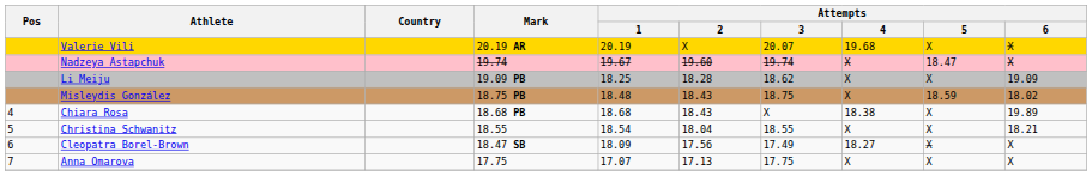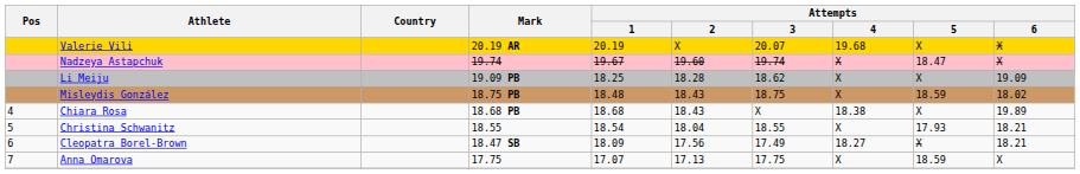 <table class="wikitable" width=70%>
 <tr>
 <th rowspan=2>Pos</th>
 <th rowspan=2>Athlete</th>
 <th rowspan=2>Country</th>
 <th rowspan=2>Mark</th>
 <th colspan=6>Attempts</th>
 </tr>
 <tr>
 <th>1</th>
 <th>2</th>
 <th>3</th>
 <th>4</th>
 <th>5</th>
 <th>6</th>
 </tr>
 <tr bgcolor=gold>
 <td></td>
 <td><a href='#'>Valerie Vili</a></td>
 <td></td>
 <td>20.19 <strong>AR</strong></td>
 <td>20.19</td>
 <td>X</td>
 <td>20.07</td>
 <td>19.68</td>
 <td>X</td>
 <td><s>X</s></td>
 </tr>
 <tr bgcolor=pink>
 <td></td>
 <td><a href='#'>Nadzeya Astapchuk</a></td>
 <td></td>
 <td><s>19.74 </s></td>
 <td><s>19.67 </s></td>
 <td><s>19.60 </s></td>
 <td><s>19.74 </s></td>
 <td><s>X </s></td>
 <td>18.47</td>
 <td><s>X</s></td>
 </tr>
 <tr bgcolor=silver>
 <td></td>
 <td><a href='#'>Li Meiju</a></td>
 <td></td>
 <td>19.09 <strong>PB</strong></td>
 <td>18.25</td>
 <td>18.28</td>
 <td>18.62</td>
 <td>X</td>
 <td>X</td>
 <td>19.09</td>
 </tr>
 <tr bgcolor=cc9966>
 <td></td>
 <td><a href='#'>Misleydis González</a></td>
 <td></td>
 <td>18.75 <strong>PB</strong></td>
 <td>18.48</td>
 <td>18.43</td>
 <td>18.75</td>
 <td>X</td>
 <td>18.59</td>
 <td>18.02</td>
 </tr>
 <tr>
 <td>4</td>
 <td><a href='#'>Chiara Rosa</a></td>
 <td></td>
 <td>18.68 <strong>PB</strong></td>
 <td>18.68</td>
 <td>18.43</td>
 <td>X</td>
 <td>18.38</td>
 <td>X</td>
 <td>19.89</td>
 </tr>
 <tr>
 <td>5</td>
 <td><a href='#'>Christina Schwanitz</a></td>
 <td></td>
 <td>18.55</td>
 <td>18.54</td>
 <td>18.04</td>
 <td>18.55</td>
 <td>X</td>
-<td>X</td>
+<td>17.93</td>
 <td>18.21</td>
 </tr>
 <tr>
 <td>6</td>
 <td><a href='#'>Cleopatra Borel-Brown</a></td>
 <td></td>
 <td>18.47 <strong>SB</strong></td>
 <td>18.09</td>
 <td>17.56</td>
 <td>17.49</td>
 <td>18.27</td>
 <td><s>X </s></td>
-<td>X</td>
+<td>18.21</td>
 </tr>
 <tr>
 <td>7</td>
 <td><a href='#'>Anna Omarova</a></td>
 <td></td>
 <td>17.75</td>
 <td>17.07</td>
 <td>17.13</td>
 <td>17.75</td>
 <td>X</td>
-<td>X</td>
+<td>18.59</td>
 <td>X</td>
 </tr>
 <tr>
 </tr>
 </table>
